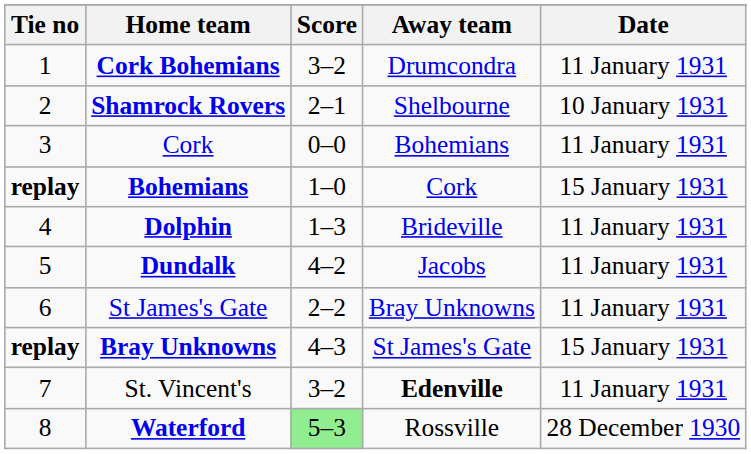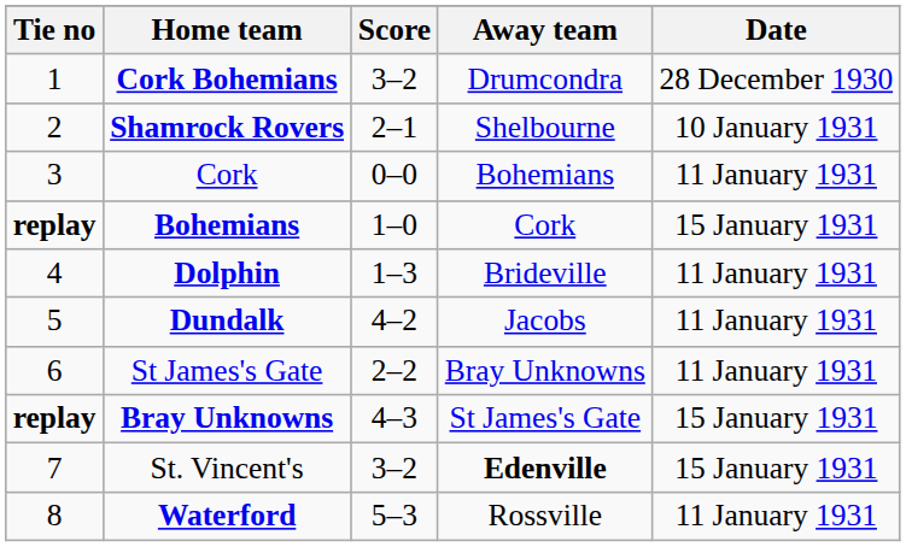 <table class="wikitable" style="text-align: center">
 <tr>
 </tr>
 <tr>
 <th>Tie no</th>
 <th>Home team</th>
 <th>Score</th>
 <th>Away team</th>
 <th>Date</th>
 </tr>
 <tr>
 <td>1</td>
 <td><strong><a href='#'>Cork Bohemians</a></strong></td>
 <td>3–2</td>
 <td><a href='#'>Drumcondra</a></td>
-<td>11 January <a href='#'>1931</a></td>
+<td>28 December <a href='#'>1930</a></td>
 </tr>
 <tr>
 <td>2</td>
 <td><strong><a href='#'>Shamrock Rovers</a></strong></td>
 <td>2–1</td>
 <td><a href='#'>Shelbourne</a></td>
 <td>10 January <a href='#'>1931</a></td>
 </tr>
 <tr>
 <td>3</td>
 <td><a href='#'>Cork</a></td>
 <td>0–0</td>
 <td><a href='#'>Bohemians</a></td>
 <td>11 January <a href='#'>1931</a></td>
 </tr>
 <tr>
 <td><strong>replay</strong></td>
 <td><strong><a href='#'>Bohemians</a></strong></td>
 <td>1–0</td>
 <td><a href='#'>Cork</a></td>
 <td>15 January <a href='#'>1931</a></td>
 </tr>
 <tr>
 <td>4</td>
 <td><strong><a href='#'>Dolphin</a></strong></td>
 <td>1–3</td>
 <td><a href='#'>Brideville</a></td>
 <td>11 January <a href='#'>1931</a></td>
 </tr>
 <tr>
 <td>5</td>
 <td><strong><a href='#'>Dundalk</a></strong></td>
 <td>4–2</td>
 <td><a href='#'>Jacobs</a></td>
 <td>11 January <a href='#'>1931</a></td>
 </tr>
 <tr>
 <td>6</td>
 <td><a href='#'>St James's Gate</a></td>
 <td>2–2</td>
 <td><a href='#'>Bray Unknowns</a></td>
 <td>11 January <a href='#'>1931</a></td>
 </tr>
 <tr>
 <td><strong>replay</strong></td>
 <td><strong><a href='#'>Bray Unknowns</a></strong></td>
 <td>4–3</td>
 <td><a href='#'>St James's Gate</a></td>
 <td>15 January <a href='#'>1931</a></td>
 </tr>
 <tr>
 <td>7</td>
 <td>St. Vincent's</td>
 <td>3–2</td>
 <td><strong>Edenville</strong></td>
-<td>11 January <a href='#'>1931</a></td>
+<td>15 January <a href='#'>1931</a></td>
 </tr>
 <tr>
 <td>8</td>
 <td><strong><a href='#'>Waterford</a></strong></td>
-<td style="background: lightgreen;">5–3</td>
+<td>5–3</td>
 <td>Rossville</td>
-<td>28 December <a href='#'>1930</a></td>
+<td>11 January <a href='#'>1931</a></td>
 </tr>
 </table>
